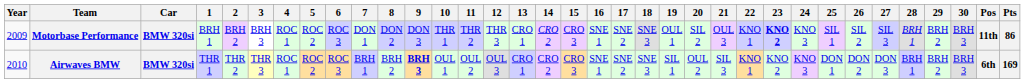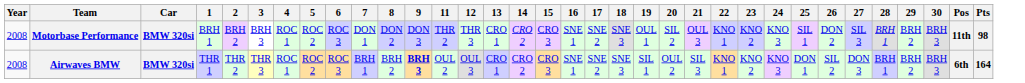 <table class="wikitable" style="text-align:center; font-size:85%">
 <tr>
 <th>Year</th>
 <th>Team</th>
 <th>Car</th>
 <th>1</th>
 <th>2</th>
 <th>3</th>
 <th>4</th>
 <th>5</th>
 <th>6</th>
 <th>7</th>
 <th>8</th>
 <th>9</th>
-<th>10</th>
 <th>11</th>
 <th>12</th>
 <th>13</th>
 <th>14</th>
 <th>15</th>
 <th>16</th>
 <th>17</th>
 <th>18</th>
 <th>19</th>
 <th>20</th>
 <th>21</th>
 <th>22</th>
 <th>23</th>
 <th>24</th>
 <th>25</th>
 <th>26</th>
 <th>27</th>
 <th>28</th>
 <th>29</th>
 <th>30</th>
 <th>Pos</th>
 <th>Pts</th>
 </tr>
 <tr>
-<td><a href='#'>2009</a></td>
+<td><a href='#'>2008</a></td>
 <th nowrap><a href='#'>Motorbase Performance</a></th>
 <th nowrap><a href='#'>BMW 320si</a></th>
 <td style="background:#DFFFDF;"><a href='#'>BRH<br>1</a><br></td>
 <td style="background:#EFCFFF;"><a href='#'>BRH<br>2</a><br></td>
 <td style="background:#FFFFFF;"><a href='#'>BRH<br>3</a><br></td>
 <td style="background:#DFFFDF;"><a href='#'>ROC<br>1</a><br></td>
 <td style="background:#DFFFDF;"><a href='#'>ROC<br>2</a><br></td>
 <td style="background:#CFCFFF;"><a href='#'>ROC<br>3</a><br></td>
 <td style="background:#DFFFDF;"><a href='#'>DON<br>1</a><br></td>
 <td style="background:#CFCFFF;"><a href='#'>DON<br>2</a><br></td>
 <td style="background:#CFCFFF;"><a href='#'>DON<br>3</a><br></td>
-<td style="background:#CFCFFF;"><a href='#'>THR<br>1</a><br></td>
 <td style="background:#CFCFFF;"><a href='#'>THR<br>2</a><br></td>
 <td style="background:#DFFFDF;"><a href='#'>THR<br>3</a><br></td>
 <td style="background:#DFFFDF;"><a href='#'>CRO<br>1</a><br></td>
 <td style="background:#EFCFFF;"><em><a href='#'>CRO<br>2</a></em><br></td>
 <td style="background:#EFCFFF;"><a href='#'>CRO<br>3</a><br></td>
 <td style="background:#DFFFDF;"><a href='#'>SNE<br>1</a><br></td>
 <td style="background:#DFFFDF;"><a href='#'>SNE<br>2</a><br></td>
 <td style="background:#DFDFDF;"><a href='#'>SNE<br>3</a><br></td>
 <td style="background:#DFFFDF;"><a href='#'>OUL<br>1</a><br></td>
 <td style="background:#DFFFDF;"><a href='#'>SIL<br>2</a><br></td>
 <td style="background:#EFCFFF;"><a href='#'>OUL<br>3</a><br></td>
 <td style="background:#CFCFFF;"><a href='#'>KNO<br>1</a><br></td>
-<td style="background:#CFCFFF;"><strong><a href='#'>KNO<br>2</a><br></strong></td>
+<td style="background:#CFCFFF;"><a href='#'>KNO<br>2</a><br></td>
 <td style="background:#DFFFDF;"><a href='#'>KNO<br>3</a><br></td>
 <td style="background:#EFCFFF;"><a href='#'>SIL<br>1</a><br></td>
-<td style="background:#DFFFDF;"><a href='#'>SIL<br>2</a><br></td>
+<td style="background:#DFFFDF;"><a href='#'>DON<br>2</a><br></td>
 <td style="background:#CFCFFF;"><a href='#'>SIL<br>3</a><br></td>
 <td style="background:#DFDFDF;"><em><a href='#'>BRH<br>1</a></em><br></td>
 <td style="background:#DFFFDF;"><a href='#'>BRH<br>2</a><br></td>
 <td style="background:#DFDFDF;"><a href='#'>BRH<br>3</a><br></td>
 <th>11th</th>
-<th>86</th>
+<th>98</th>
 </tr>
 <tr>
-<td><a href='#'>2010</a></td>
+<td><a href='#'>2008</a></td>
 <th nowrap><a href='#'>Airwaves BMW</a></th>
 <th nowrap><a href='#'>BMW 320si</a></th>
 <td style="background:#CFCFFF;"><a href='#'>THR<br>1</a><br></td>
 <td style="background:#DFFFDF;"><a href='#'>THR<br>2</a><br></td>
 <td style="background:#FFFFBF;"><a href='#'>THR<br>3</a><br></td>
 <td style="background:#DFFFDF;"><a href='#'>ROC<br>1</a><br></td>
 <td style="background:#FFDF9F;"><a href='#'>ROC<br>2</a><br></td>
 <td style="background:#FFDF9F;"><a href='#'>ROC<br>3</a><br></td>
 <td style="background:#CFCFFF;"><a href='#'>BRH<br>1</a><br></td>
 <td style="background:#DFFFDF;"><a href='#'>BRH<br>2</a><br></td>
 <td style="background:#FFDF9F;"><strong><a href='#'>BRH<br>3</a></strong><br></td>
-<td style="background:#DFFFDF;"><a href='#'>OUL<br>1</a><br></td>
 <td style="background:#DFFFDF;"><a href='#'>OUL<br>2</a><br></td>
 <td style="background:#DFDFDF;"><a href='#'>OUL<br>3</a><br></td>
 <td style="background:#CFCFFF;"><a href='#'>CRO<br>1</a><br></td>
 <td style="background:#EFCFFF;"><a href='#'>CRO<br>2</a><br></td>
 <td style="background:#FFDF9F;"><a href='#'>CRO<br>3</a><br></td>
 <td style="background:#DFFFDF;"><a href='#'>SNE<br>1</a><br></td>
 <td style="background:#DFFFDF;"><a href='#'>SNE<br>2</a><br></td>
 <td style="background:#DFFFDF;"><a href='#'>SNE<br>3</a><br></td>
 <td style="background:#DFFFDF;"><a href='#'>SIL<br>1</a><br></td>
 <td style="background:#DFFFDF;"><a href='#'>OUL<br>2</a><br></td>
 <td style="background:#DFFFDF;"><a href='#'>SIL<br>3</a><br></td>
 <td style="background:#FFDF9F;"><a href='#'>KNO<br>1</a><br></td>
 <td style="background:#DFFFDF;"><a href='#'>KNO<br>2</a><br></td>
 <td style="background:#EFCFFF;"><a href='#'>KNO<br>3</a><br></td>
 <td style="background:#DFFFDF;"><a href='#'>DON<br>1</a><br></td>
-<td style="background:#DFFFDF;"><a href='#'>DON<br>2</a><br></td>
+<td style="background:#DFFFDF;"><a href='#'>SIL<br>2</a><br></td>
 <td style="background:#DFFFDF;"><a href='#'>DON<br>3</a><br></td>
 <td style="background:#CFCFFF;"><a href='#'>BRH<br>1</a><br></td>
 <td style="background:#DFFFDF;"><a href='#'>BRH<br>2</a><br></td>
 <td style="background:#DFDFDF;"><a href='#'>BRH<br>3</a><br></td>
 <th>6th</th>
-<th>169</th>
+<th>164</th>
 </tr>
 </table>
